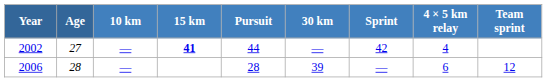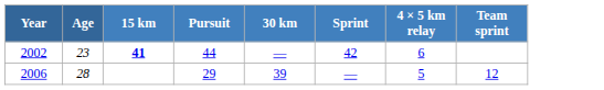 <table class="wikitable" style="font-size:95%; text-align:center; border:grey solid 1px; border-collapse:collapse; background:#ffffff;">
 <tr>
 <th style="background-color:#369; color:white; width:60px;"> Year </th>
 <th style="background-color:#369; color:white; width:40px;"> Age </th>
-<th style="background-color:#4180be; color:white; width:75px;"> 10 km </th>
 <th style="background-color:#4180be; color:white; width:75px;"> 15 km </th>
 <th style="background-color:#4180be; color:white; width:75px;"> Pursuit </th>
 <th style="background-color:#4180be; color:white; width:75px;"> 30 km </th>
 <th style="background-color:#4180be; color:white; width:75px;"> Sprint </th>
 <th style="background-color:#4180be; color:white; width:75px;"> 4 × 5 km <br> relay </th>
 <th style="background-color:#4180be; color:white; width:75px;"> Team <br> sprint </th>
 </tr>
 <tr>
 <td><a href='#'>2002</a></td>
-<td><em>27</em></td>
-<td><a href='#'>—</a></td>
+<td><em>23</em></td>
 <td><strong><a href='#'>41</a></strong></td>
 <td><a href='#'>44</a></td>
 <td><a href='#'>—</a></td>
 <td><a href='#'>42</a></td>
-<td><a href='#'>4</a></td>
+<td><a href='#'>6</a></td>
 <td></td>
 </tr>
 <tr>
 <td><a href='#'>2006</a></td>
 <td><em>28</em></td>
-<td><a href='#'>—</a></td>
 <td></td>
-<td><a href='#'>28</a></td>
+<td><a href='#'>29</a></td>
 <td><a href='#'>39</a></td>
 <td><a href='#'>—</a></td>
-<td><a href='#'>6</a></td>
+<td><a href='#'>5</a></td>
 <td><a href='#'>12</a></td>
 </tr>
 </table>
